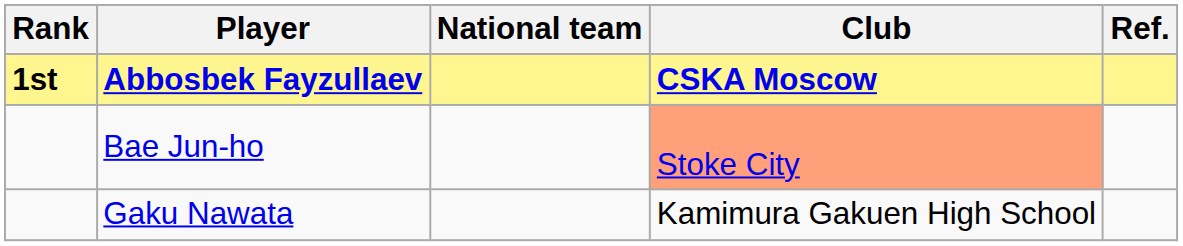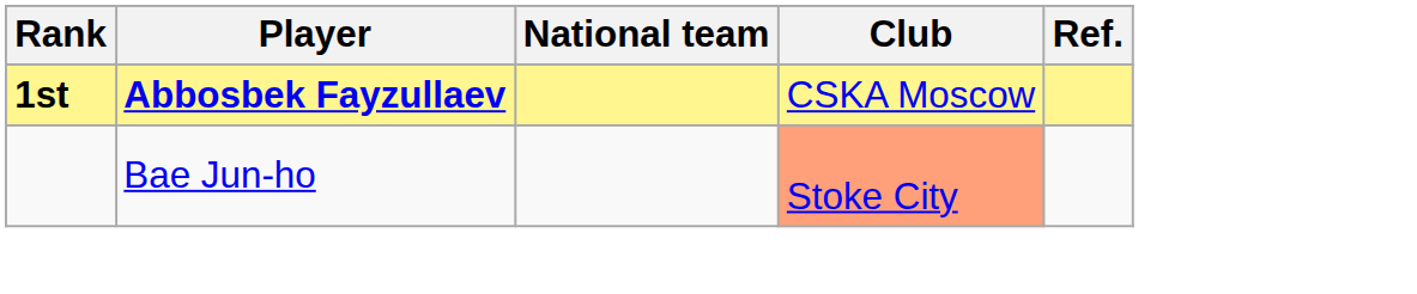 <table class="wikitable">
 <tr>
 <th>Rank</th>
 <th>Player</th>
 <th>National team</th>
 <th>Club</th>
 <th>Ref.</th>
 </tr>
 <tr bgcolor="#FFF68F">
 <td><strong>1st</strong></td>
 <td><strong><a href='#'>Abbosbek Fayzullaev</a></strong></td>
 <td><strong></strong></td>
-<td><strong> <a href='#'>CSKA Moscow</a></strong></td>
+<td> <a href='#'>CSKA Moscow</a></td>
 <td></td>
 </tr>
 <tr>
 <td></td>
 <td><a href='#'>Bae Jun-ho</a></td>
 <td></td>
 <td style="background: lightsalmon;"><br> <a href='#'>Stoke City</a></td>
 <td></td>
 </tr>
-<tr>
-<td></td>
-<td><a href='#'>Gaku Nawata</a></td>
-<td></td>
-<td> Kamimura Gakuen High School</td>
-<td></td>
-</tr>
 </table>
